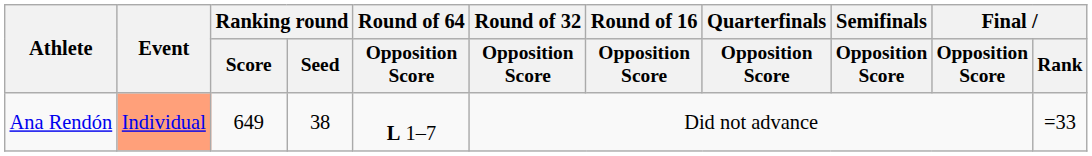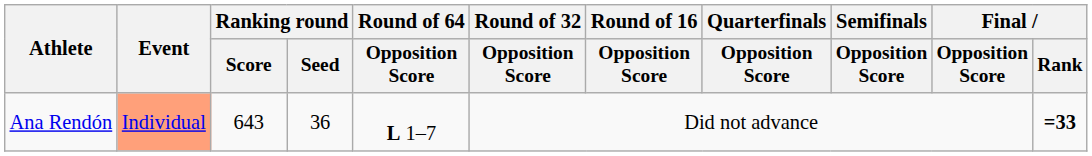 <table class="wikitable" style="font-size:90%; text-align:center">
 <tr>
 <th rowspan=2>Athlete</th>
 <th rowspan=2>Event</th>
 <th colspan="2">Ranking round</th>
 <th>Round of 64</th>
 <th>Round of 32</th>
 <th>Round of 16</th>
 <th>Quarterfinals</th>
 <th>Semifinals</th>
 <th colspan="2">Final / </th>
 </tr>
 <tr style="font-size:95%">
 <th>Score</th>
 <th>Seed</th>
 <th>Opposition<br>Score</th>
 <th>Opposition<br>Score</th>
 <th>Opposition<br>Score</th>
 <th>Opposition<br>Score</th>
 <th>Opposition<br>Score</th>
 <th>Opposition<br>Score</th>
 <th>Rank</th>
 </tr>
 <tr align=center>
 <td align=left><a href='#'>Ana Rendón</a></td>
 <td align=left style="background: lightsalmon;"><a href='#'>Individual</a></td>
-<td>649</td>
-<td>38</td>
+<td>643</td>
+<td>36</td>
 <td><br><strong>L</strong> 1–7</td>
 <td colspan=5>Did not advance</td>
-<td>=33</td>
+<td><strong>=33</strong></td>
 </tr>
 </table>
